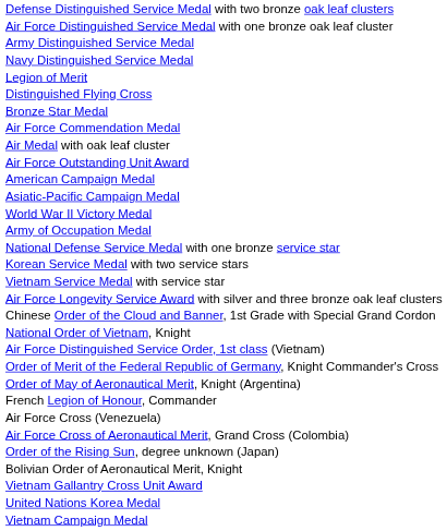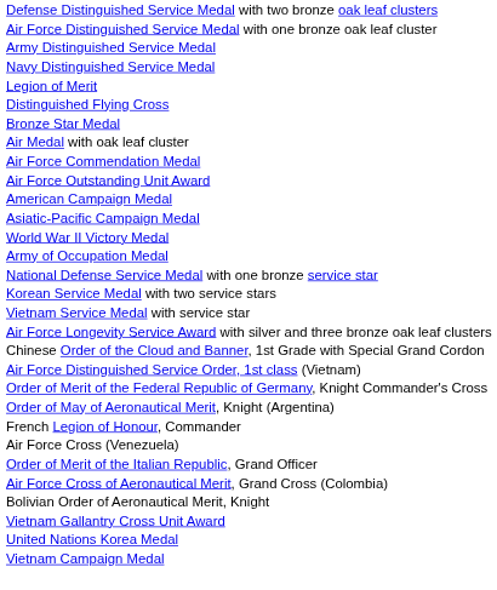 <table>
 <tr>
 <td></td>
 <td><a href='#'>Defense Distinguished Service Medal</a> with two bronze <a href='#'>oak leaf clusters</a></td>
 </tr>
 <tr>
 <td></td>
 <td><a href='#'>Air Force Distinguished Service Medal</a> with one bronze oak leaf cluster</td>
 </tr>
 <tr>
 <td></td>
 <td><a href='#'>Army Distinguished Service Medal</a></td>
 </tr>
 <tr>
 <td></td>
 <td><a href='#'>Navy Distinguished Service Medal</a></td>
 </tr>
 <tr>
 <td></td>
 <td><a href='#'>Legion of Merit</a></td>
 </tr>
 <tr>
 <td></td>
 <td><a href='#'>Distinguished Flying Cross</a></td>
 </tr>
 <tr>
 <td></td>
 <td><a href='#'>Bronze Star Medal</a></td>
 </tr>
 <tr>
 <td></td>
-<td><a href='#'>Air Force Commendation Medal</a></td>
+<td><a href='#'>Air Medal</a> with oak leaf cluster</td>
 </tr>
 <tr>
 <td></td>
-<td><a href='#'>Air Medal</a> with oak leaf cluster</td>
+<td><a href='#'>Air Force Commendation Medal</a></td>
 </tr>
 <tr>
 <td></td>
 <td><a href='#'>Air Force Outstanding Unit Award</a></td>
 </tr>
 <tr>
 <td></td>
 <td><a href='#'>American Campaign Medal</a></td>
 </tr>
 <tr>
 <td></td>
 <td><a href='#'>Asiatic-Pacific Campaign Medal</a></td>
 </tr>
 <tr>
 <td></td>
 <td><a href='#'>World War II Victory Medal</a></td>
 </tr>
 <tr>
 <td></td>
 <td><a href='#'>Army of Occupation Medal</a></td>
 </tr>
 <tr>
 <td></td>
 <td><a href='#'>National Defense Service Medal</a> with one bronze <a href='#'>service star</a></td>
 </tr>
 <tr>
 <td></td>
 <td><a href='#'>Korean Service Medal</a> with two service stars</td>
 </tr>
 <tr>
 <td></td>
 <td><a href='#'>Vietnam Service Medal</a> with service star</td>
 </tr>
 <tr>
 <td></td>
 <td><a href='#'>Air Force Longevity Service Award</a> with silver and three bronze oak leaf clusters</td>
 </tr>
 <tr>
 <td></td>
 <td>Chinese <a href='#'>Order of the Cloud and Banner</a>, 1st Grade with Special Grand Cordon</td>
 </tr>
 <tr>
 <td></td>
-<td><a href='#'>National Order of Vietnam</a>, Knight</td>
-</tr>
-<tr>
-<td></td>
 <td><a href='#'>Air Force Distinguished Service Order, 1st class</a> (Vietnam)</td>
 </tr>
 <tr>
 <td></td>
 <td><a href='#'>Order of Merit of the Federal Republic of Germany</a>, Knight Commander's Cross</td>
 </tr>
 <tr>
 <td></td>
 <td><a href='#'>Order of May of Aeronautical Merit</a>, Knight (Argentina)</td>
 </tr>
 <tr>
 <td></td>
 <td>French <a href='#'>Legion of Honour</a>, Commander</td>
 </tr>
 <tr>
 <td></td>
 <td>Air Force Cross (Venezuela)</td>
 </tr>
 <tr>
 <td></td>
-<td><a href='#'>Air Force Cross of Aeronautical Merit</a>, Grand Cross (Colombia)</td>
+<td><a href='#'>Order of Merit of the Italian Republic</a>, Grand Officer</td>
 </tr>
 <tr>
 <td></td>
-<td><a href='#'>Order of the Rising Sun</a>, degree unknown (Japan)</td>
+<td><a href='#'>Air Force Cross of Aeronautical Merit</a>, Grand Cross (Colombia)</td>
 </tr>
 <tr>
 <td></td>
 <td>Bolivian Order of Aeronautical Merit, Knight</td>
 </tr>
 <tr>
 <td></td>
 <td><a href='#'>Vietnam Gallantry Cross Unit Award</a></td>
 </tr>
 <tr>
 <td></td>
 <td><a href='#'>United Nations Korea Medal</a></td>
 </tr>
 <tr>
 <td></td>
 <td><a href='#'>Vietnam Campaign Medal</a></td>
 </tr>
 </table>
